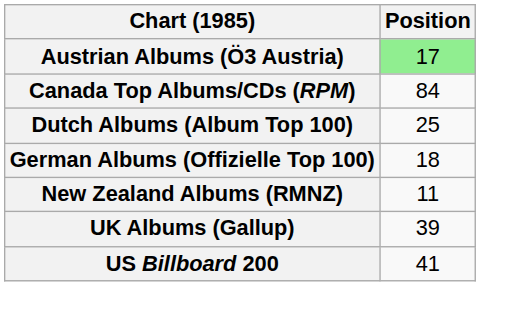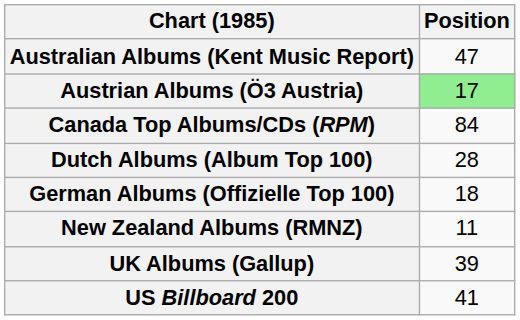 <table class="wikitable sortable plainrowheaders" style="text-align:center">
 <tr>
 <th scope="col">Chart (1985)</th>
 <th scope="col">Position</th>
+</tr>
+<tr>
+<th scope="row">Australian Albums (Kent Music Report)</th>
+<td>47</td>
 </tr>
 <tr>
 <th scope="row">Austrian Albums (Ö3 Austria)</th>
 <td style="background: lightgreen;">17</td>
 </tr>
 <tr>
 <th scope="row">Canada Top Albums/CDs (<em>RPM</em>)</th>
 <td>84</td>
 </tr>
 <tr>
 <th scope="row">Dutch Albums (Album Top 100)</th>
-<td>25</td>
+<td>28</td>
 </tr>
 <tr>
 <th scope="row">German Albums (Offizielle Top 100)</th>
 <td>18</td>
 </tr>
 <tr>
 <th scope="row">New Zealand Albums (RMNZ)</th>
 <td>11</td>
 </tr>
 <tr>
 <th scope="row">UK Albums (Gallup)</th>
 <td>39</td>
 </tr>
 <tr>
 <th scope="row">US <em>Billboard</em> 200</th>
 <td>41</td>
 </tr>
 </table>
